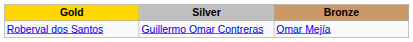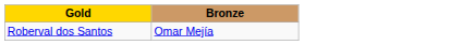 <table class="wikitable" style="text-align:left">
 <tr align="center">
 <td width=200 bgcolor=gold><strong>Gold</strong></td>
-<td width=200 bgcolor=silver><strong>Silver</strong></td>
 <td width=200 bgcolor=CC9966><strong>Bronze</strong></td>
 </tr>
 <tr>
 <td><a href='#'>Roberval dos Santos</a><br><em></em></td>
-<td><a href='#'>Guillermo Omar Contreras</a><br><em></em></td>
 <td><a href='#'>Omar Mejía</a><br><em></em></td>
 </tr>
 </table>
